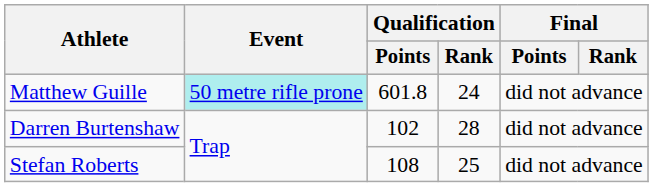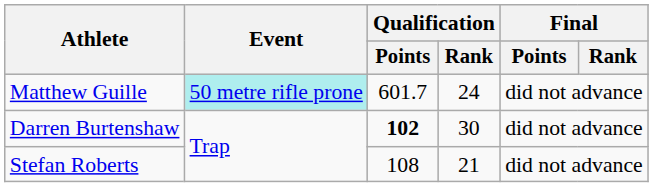 <table class="wikitable" style="font-size:90%">
 <tr>
 <th rowspan=2>Athlete</th>
 <th rowspan=2>Event</th>
 <th colspan=2>Qualification</th>
 <th colspan=2>Final</th>
 </tr>
 <tr style="font-size:95%">
 <th>Points</th>
 <th>Rank</th>
 <th>Points</th>
 <th>Rank</th>
 </tr>
 <tr align=center>
 <td align=left><a href='#'>Matthew Guille</a></td>
 <td align=left style="background: paleturquoise;"><a href='#'>50 metre rifle prone</a></td>
-<td>601.8</td>
+<td>601.7</td>
 <td>24</td>
 <td colspan=2>did not advance</td>
 </tr>
 <tr align=center>
 <td align=left><a href='#'>Darren Burtenshaw</a></td>
 <td align=left rowspan=2><a href='#'>Trap</a></td>
-<td>102</td>
-<td>28</td>
+<td><strong>102</strong></td>
+<td>30</td>
 <td colspan=2>did not advance</td>
 </tr>
 <tr align=center>
 <td align=left><a href='#'>Stefan Roberts</a></td>
 <td>108</td>
-<td>25</td>
+<td>21</td>
 <td colspan=2>did not advance</td>
 </tr>
 </table>
